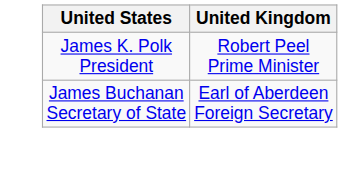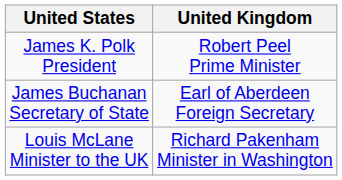 <table class="wikitable" style="text-align: center; float:right">
 <tr>
 <th>United States</th>
 <th>United Kingdom</th>
 </tr>
 <tr>
 <td><a href='#'>James K. Polk</a><br><a href='#'>President</a></td>
 <td><a href='#'>Robert Peel</a><br><a href='#'>Prime Minister</a></td>
 </tr>
 <tr>
 <td><a href='#'>James Buchanan</a><br><a href='#'>Secretary of State</a></td>
 <td><a href='#'>Earl of Aberdeen</a><br><a href='#'>Foreign Secretary</a></td>
 </tr>
+<tr>
+<td><a href='#'>Louis McLane</a><br><a href='#'>Minister to the UK</a></td>
+<td><a href='#'>Richard Pakenham</a><br><a href='#'>Minister in Washington</a></td>
+</tr>
 </table>
